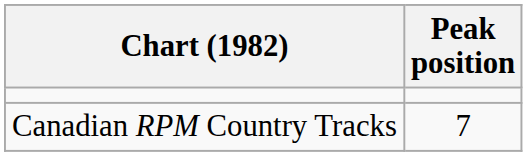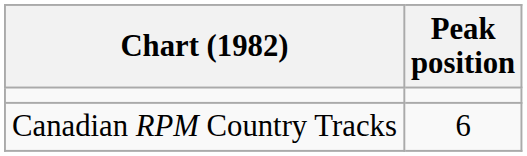 <table class="wikitable sortable plainrowheaders" style="text-align:center;">
 <tr>
 <th align="left">Chart (1982)</th>
 <th align="center">Peak<br>position</th>
 </tr>
 <tr>
 <td></td>
 </tr>
 <tr>
 <td align="left">Canadian <em>RPM</em> Country Tracks</td>
-<td>7</td>
+<td>6</td>
 </tr>
 </table>
